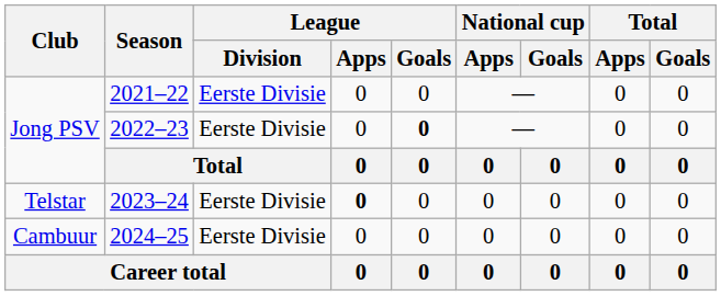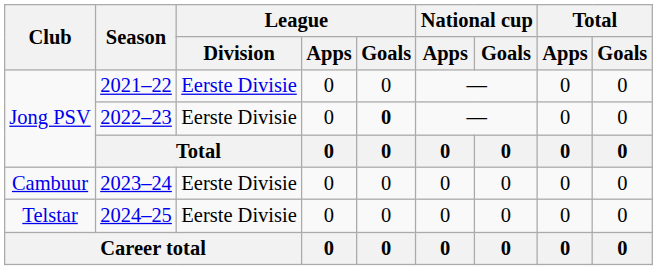 <table class="wikitable" Style="text-align: center">
 <tr>
 <th rowspan="2">Club</th>
 <th rowspan="2">Season</th>
 <th colspan="3">League</th>
 <th colspan="2">National cup</th>
 <th colspan="2">Total</th>
 </tr>
 <tr>
 <th>Division</th>
 <th>Apps</th>
 <th>Goals</th>
 <th>Apps</th>
 <th>Goals</th>
 <th>Apps</th>
 <th>Goals</th>
 </tr>
 <tr>
 <td rowspan="3"><a href='#'>Jong PSV</a></td>
 <td><a href='#'>2021–22</a></td>
 <td><a href='#'>Eerste Divisie</a></td>
 <td>0</td>
 <td>0</td>
 <td colspan="2">—</td>
 <td>0</td>
 <td>0</td>
 </tr>
 <tr>
 <td><a href='#'>2022–23</a></td>
 <td>Eerste Divisie</td>
 <td>0</td>
 <td><strong>0</strong></td>
 <td colspan="2">—</td>
 <td>0</td>
 <td>0</td>
 </tr>
 <tr>
 <th colspan="2">Total</th>
 <th>0</th>
 <th>0</th>
 <th>0</th>
 <th>0</th>
 <th>0</th>
 <th>0</th>
 </tr>
 <tr>
-<td><a href='#'>Telstar</a></td>
+<td><a href='#'>Cambuur</a></td>
 <td><a href='#'>2023–24</a></td>
 <td>Eerste Divisie</td>
-<td><strong>0</strong></td>
+<td>0</td>
 <td>0</td>
 <td>0</td>
 <td>0</td>
 <td>0</td>
 <td>0</td>
 </tr>
 <tr>
-<td><a href='#'>Cambuur</a></td>
+<td><a href='#'>Telstar</a></td>
 <td><a href='#'>2024–25</a></td>
 <td>Eerste Divisie</td>
 <td>0</td>
 <td>0</td>
 <td>0</td>
 <td>0</td>
 <td>0</td>
 <td>0</td>
 </tr>
 <tr>
 <th colspan="3">Career total</th>
 <th>0</th>
 <th>0</th>
 <th>0</th>
 <th>0</th>
 <th>0</th>
 <th>0</th>
 </tr>
 </table>
